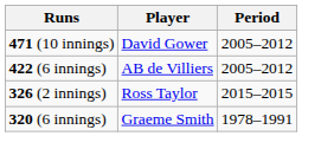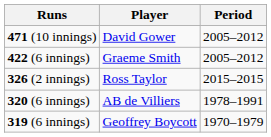 <table class="wikitable">
 <tr>
 <th>Runs</th>
 <th>Player</th>
 <th>Period</th>
 </tr>
 <tr>
 <td><strong>471</strong> (10 innings)</td>
 <td> <a href='#'>David Gower</a></td>
 <td>2005–2012</td>
 </tr>
 <tr>
 <td><strong>422</strong> (6 innings)</td>
-<td> <a href='#'>AB de Villiers</a></td>
+<td> <a href='#'>Graeme Smith</a></td>
 <td>2005–2012</td>
 </tr>
 <tr>
 <td><strong>326</strong> (2 innings)</td>
 <td> <a href='#'>Ross Taylor</a></td>
 <td>2015–2015</td>
 </tr>
 <tr>
 <td><strong>320</strong> (6 innings)</td>
-<td> <a href='#'>Graeme Smith</a></td>
+<td> <a href='#'>AB de Villiers</a></td>
 <td>1978–1991</td>
 </tr>
+<tr>
+<td><strong>319</strong> (6 innings)</td>
+<td> <a href='#'>Geoffrey Boycott</a></td>
+<td>1970–1979</td>
+</tr>
 </table>
